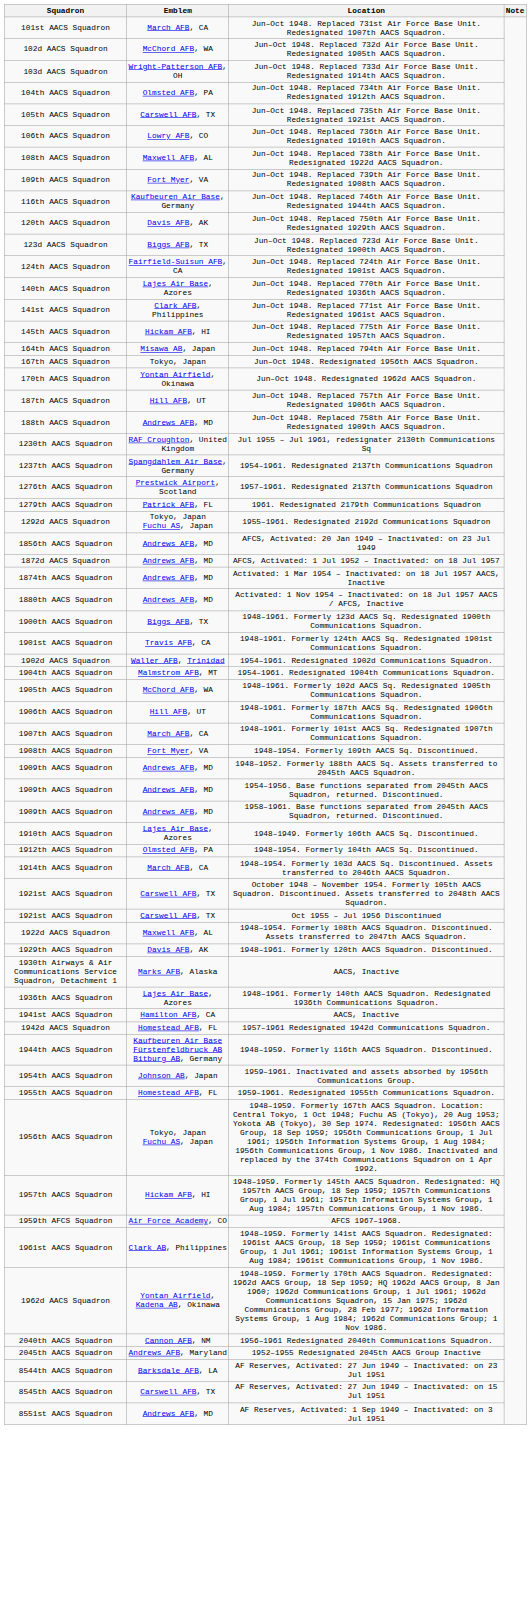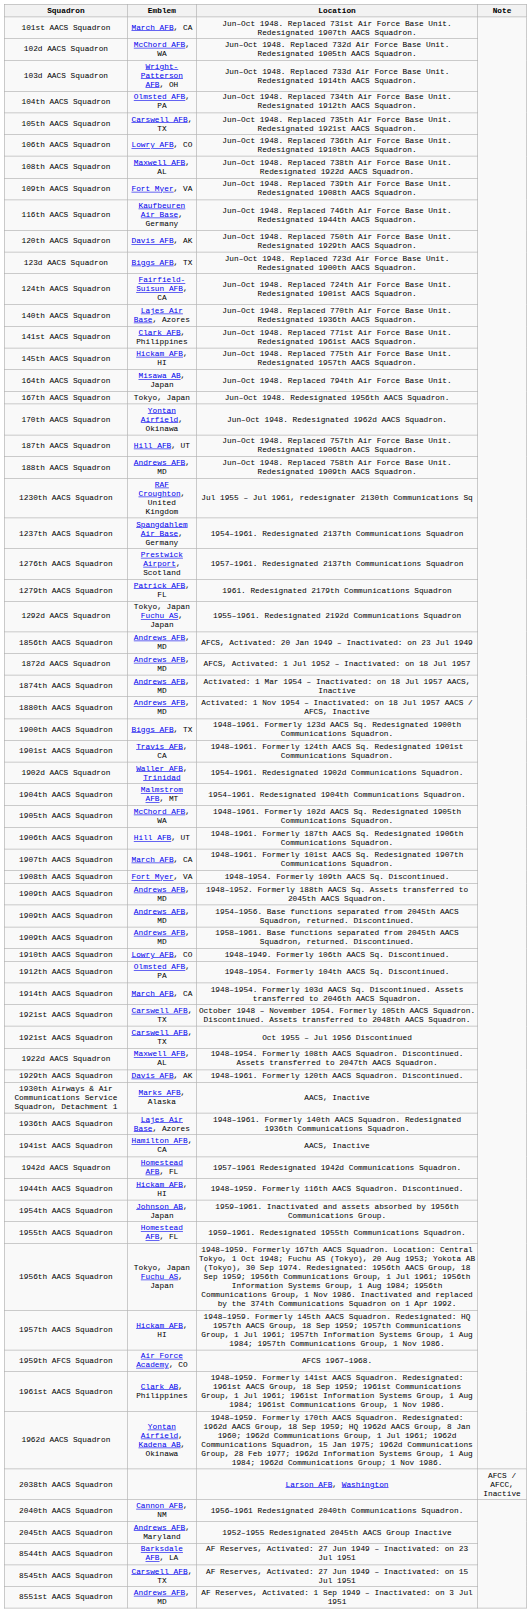 <table class="wikitable" style="text-align:center">
 <tr>
 <th>Squadron</th>
 <th>Emblem</th>
 <th>Location</th>
 <th>Note</th>
 </tr>
 <tr>
 <td>101st AACS Squadron</td>
 <td><a href='#'>March AFB</a>, CA</td>
 <td>Jun–Oct 1948. Replaced 731st Air Force Base Unit. Redesignated 1907th AACS Squadron.</td>
 </tr>
 <tr>
 <td>102d AACS Squadron</td>
 <td><a href='#'>McChord AFB</a>, WA</td>
 <td>Jun–Oct 1948. Replaced 732d Air Force Base Unit. Redesignated 1905th AACS Squadron.</td>
 </tr>
 <tr>
 <td>103d AACS Squadron</td>
 <td><a href='#'>Wright-Patterson AFB</a>, OH</td>
 <td>Jun–Oct 1948. Replaced 733d Air Force Base Unit. Redesignated 1914th AACS Squadron.</td>
 </tr>
 <tr>
 <td>104th AACS Squadron</td>
 <td><a href='#'>Olmsted AFB</a>, PA</td>
 <td>Jun–Oct 1948. Replaced 734th Air Force Base Unit. Redesignated 1912th AACS Squadron.</td>
 </tr>
 <tr>
 <td>105th AACS Squadron</td>
 <td><a href='#'>Carswell AFB</a>, TX</td>
 <td>Jun–Oct 1948. Replaced 735th Air Force Base Unit. Redesignated 1921st AACS Squadron.</td>
 </tr>
 <tr>
 <td>106th AACS Squadron</td>
 <td><a href='#'>Lowry AFB</a>, CO</td>
 <td>Jun–Oct 1948. Replaced 736th Air Force Base Unit. Redesignated 1910th AACS Squadron.</td>
 </tr>
 <tr>
 <td>108th AACS Squadron</td>
 <td><a href='#'>Maxwell AFB</a>, AL</td>
 <td>Jun–Oct 1948. Replaced 738th Air Force Base Unit. Redesignated 1922d AACS Squadron.</td>
 </tr>
 <tr>
 <td>109th AACS Squadron</td>
 <td><a href='#'>Fort Myer</a>, VA</td>
 <td>Jun–Oct 1948. Replaced 739th Air Force Base Unit. Redesignated 1908th AACS Squadron.</td>
 </tr>
 <tr>
 <td>116th AACS Squadron</td>
 <td><a href='#'>Kaufbeuren Air Base</a>, Germany</td>
 <td>Jun–Oct 1948. Replaced 746th Air Force Base Unit. Redesignated 1944th AACS Squadron.</td>
 </tr>
 <tr>
 <td>120th AACS Squadron</td>
 <td><a href='#'>Davis AFB</a>, AK</td>
 <td>Jun–Oct 1948. Replaced 750th Air Force Base Unit. Redesignated 1929th AACS Squadron.</td>
 </tr>
 <tr>
 <td>123d AACS Squadron</td>
 <td><a href='#'>Biggs AFB</a>, TX</td>
 <td>Jun–Oct 1948. Replaced 723d Air Force Base Unit. Redesignated 1900th AACS Squadron.</td>
 </tr>
 <tr>
 <td>124th AACS Squadron</td>
 <td><a href='#'>Fairfield-Suisun AFB</a>, CA</td>
 <td>Jun–Oct 1948. Replaced 724th Air Force Base Unit. Redesignated 1901st AACS Squadron.</td>
 </tr>
 <tr>
 <td>140th AACS Squadron</td>
 <td><a href='#'>Lajes Air Base</a>, Azores</td>
 <td>Jun–Oct 1948. Replaced 770th Air Force Base Unit. Redesignated 1936th AACS Squadron.</td>
 </tr>
 <tr>
 <td>141st AACS Squadron</td>
 <td><a href='#'>Clark AFB</a>, Philippines</td>
 <td>Jun–Oct 1948. Replaced 771st Air Force Base Unit. Redesignated 1961st AACS Squadron.</td>
 </tr>
 <tr>
 <td>145th AACS Squadron</td>
 <td><a href='#'>Hickam AFB</a>, HI</td>
 <td>Jun–Oct 1948. Replaced 775th Air Force Base Unit. Redesignated 1957th AACS Squadron.</td>
 </tr>
 <tr>
 <td>164th AACS Squadron</td>
 <td><a href='#'>Misawa AB</a>, Japan</td>
 <td>Jun–Oct 1948. Replaced 794th Air Force Base Unit.</td>
 </tr>
 <tr>
 <td>167th AACS Squadron</td>
 <td>Tokyo, Japan</td>
 <td>Jun–Oct 1948. Redesignated 1956th AACS Squadron.</td>
 </tr>
 <tr>
 <td>170th AACS Squadron</td>
 <td><a href='#'>Yontan Airfield</a>, Okinawa</td>
 <td>Jun–Oct 1948. Redesignated 1962d AACS Squadron.</td>
 </tr>
 <tr>
 <td>187th AACS Squadron</td>
 <td><a href='#'>Hill AFB</a>, UT</td>
 <td>Jun–Oct 1948. Replaced 757th Air Force Base Unit. Redesignated 1906th AACS Squadron.</td>
 </tr>
 <tr>
 <td>188th AACS Squadron</td>
 <td><a href='#'>Andrews AFB</a>, MD</td>
 <td>Jun–Oct 1948. Replaced 758th Air Force Base Unit. Redesignated 1909th AACS Squadron.</td>
 </tr>
 <tr>
 <td>1230th AACS Squadron</td>
 <td><a href='#'>RAF Croughton</a>, United Kingdom</td>
 <td>Jul 1955 – Jul 1961, redesignater 2130th Communications Sq</td>
 </tr>
 <tr>
 <td>1237th AACS Squadron</td>
 <td><a href='#'>Spangdahlem Air Base</a>, Germany</td>
 <td>1954–1961. Redesignated 2137th Communications Squadron</td>
 </tr>
 <tr>
 <td>1276th AACS Squadron</td>
 <td><a href='#'>Prestwick Airport</a>, Scotland</td>
 <td>1957–1961. Redesignated 2137th Communications Squadron</td>
 </tr>
 <tr>
 <td>1279th AACS Squadron</td>
 <td><a href='#'>Patrick AFB</a>, FL</td>
 <td>1961. Redesignated 2179th Communications Squadron</td>
 </tr>
 <tr>
 <td>1292d AACS Squadron</td>
 <td>Tokyo, Japan<br> <a href='#'>Fuchu AS</a>, Japan</td>
 <td>1955–1961. Redesignated 2192d Communications Squadron</td>
 </tr>
 <tr>
 <td>1856th AACS Squadron</td>
 <td><a href='#'>Andrews AFB</a>, MD</td>
 <td>AFCS, Activated: 20 Jan 1949 – Inactivated: on 23 Jul 1949</td>
 </tr>
 <tr>
 <td>1872d AACS Squadron</td>
 <td><a href='#'>Andrews AFB</a>, MD</td>
 <td>AFCS, Activated: 1 Jul 1952 – Inactivated: on 18 Jul 1957</td>
 </tr>
 <tr>
 <td>1874th AACS Squadron</td>
 <td><a href='#'>Andrews AFB</a>, MD</td>
 <td>Activated: 1 Mar 1954 – Inactivated: on 18 Jul 1957 AACS, Inactive</td>
 </tr>
 <tr>
 <td>1880th AACS Squadron</td>
 <td><a href='#'>Andrews AFB</a>, MD</td>
 <td>Activated: 1 Nov 1954 – Inactivated: on 18 Jul 1957 AACS / AFCS, Inactive</td>
 </tr>
 <tr>
 <td>1900th AACS Squadron</td>
 <td><a href='#'>Biggs AFB</a>, TX</td>
 <td>1948–1961. Formerly 123d AACS Sq. Redesignated 1900th Communications Squadron.</td>
 </tr>
 <tr>
 <td>1901st AACS Squadron</td>
 <td><a href='#'>Travis AFB</a>, CA</td>
 <td>1948–1961. Formerly 124th AACS Sq. Redesignated 1901st Communications Squadron.</td>
 </tr>
 <tr>
 <td>1902d AACS Squadron</td>
 <td><a href='#'>Waller AFB</a>, <a href='#'>Trinidad</a></td>
 <td>1954–1961. Redesignated 1902d Communications Squadron.</td>
 </tr>
 <tr>
 <td>1904th AACS Squadron</td>
 <td><a href='#'>Malmstrom AFB</a>, MT</td>
 <td>1954–1961. Redesignated 1904th Communications Squadron.</td>
 </tr>
 <tr>
 <td>1905th AACS Squadron</td>
 <td><a href='#'>McChord AFB</a>, WA</td>
 <td>1948–1961. Formerly 102d AACS Sq. Redesignated 1905th Communications Squadron.</td>
 </tr>
 <tr>
 <td>1906th AACS Squadron</td>
 <td><a href='#'>Hill AFB</a>, UT</td>
 <td>1948–1961. Formerly 187th AACS Sq. Redesignated 1906th Communications Squadron.</td>
 </tr>
 <tr>
 <td>1907th AACS Squadron</td>
 <td><a href='#'>March AFB</a>, CA</td>
 <td>1948–1961. Formerly 101st AACS Sq. Redesignated 1907th Communications Squadron.</td>
 </tr>
 <tr>
 <td>1908th AACS Squadron</td>
 <td><a href='#'>Fort Myer</a>, VA</td>
 <td>1948–1954. Formerly 109th AACS Sq. Discontinued.</td>
 </tr>
 <tr>
 <td>1909th AACS Squadron</td>
 <td><a href='#'>Andrews AFB</a>, MD</td>
 <td>1948–1952. Formerly 188th AACS Sq. Assets transferred to 2045th AACS Squadron.</td>
 </tr>
 <tr>
 <td>1909th AACS Squadron</td>
 <td><a href='#'>Andrews AFB</a>, MD</td>
 <td>1954–1956. Base functions separated from 2045th AACS Squadron, returned. Discontinued.</td>
 </tr>
 <tr>
 <td>1909th AACS Squadron</td>
 <td><a href='#'>Andrews AFB</a>, MD</td>
 <td>1958–1961. Base functions separated from 2045th AACS Squadron, returned. Discontinued.</td>
 </tr>
 <tr>
 <td>1910th AACS Squadron</td>
-<td><a href='#'>Lajes Air Base</a>, Azores</td>
+<td><a href='#'>Lowry AFB</a>, CO</td>
 <td>1948–1949. Formerly 106th AACS Sq. Discontinued.</td>
 </tr>
 <tr>
 <td>1912th AACS Squadron</td>
 <td><a href='#'>Olmsted AFB</a>, PA</td>
 <td>1948–1954. Formerly 104th AACS Sq. Discontinued.</td>
 </tr>
 <tr>
 <td>1914th AACS Squadron</td>
 <td><a href='#'>March AFB</a>, CA</td>
 <td>1948–1954. Formerly 103d AACS Sq. Discontinued. Assets transferred to 2046th AACS Squadron.</td>
 </tr>
 <tr>
 <td>1921st AACS Squadron</td>
 <td><a href='#'>Carswell AFB</a>, TX</td>
 <td>October 1948 – November 1954. Formerly 105th AACS Squadron. Discontinued. Assets transferred to 2048th AACS Squadron.</td>
 </tr>
 <tr>
 <td>1921st AACS Squadron</td>
 <td><a href='#'>Carswell AFB</a>, TX</td>
 <td>Oct 1955 – Jul 1956 Discontinued</td>
 </tr>
 <tr>
 <td>1922d AACS Squadron</td>
 <td><a href='#'>Maxwell AFB</a>, AL</td>
 <td>1948–1954. Formerly 108th AACS Squadron. Discontinued. Assets transferred to 2047th AACS Squadron.</td>
 </tr>
 <tr>
 <td>1929th AACS Squadron</td>
 <td><a href='#'>Davis AFB</a>, AK</td>
 <td>1948–1961. Formerly 120th AACS Squadron. Discontinued.</td>
 </tr>
 <tr>
 <td>1930th Airways & Air Communications Service Squadron, Detachment 1</td>
 <td><a href='#'>Marks AFB</a>, Alaska</td>
 <td>AACS, Inactive</td>
 </tr>
 <tr>
 <td>1936th AACS Squadron</td>
 <td><a href='#'>Lajes Air Base</a>, Azores</td>
 <td>1948–1961. Formerly 140th AACS Squadron. Redesignated 1936th Communications Squadron.</td>
 </tr>
 <tr>
 <td>1941st AACS Squadron</td>
 <td><a href='#'>Hamilton AFB</a>, CA</td>
 <td>AACS, Inactive</td>
 </tr>
 <tr>
 <td>1942d AACS Squadron</td>
 <td><a href='#'>Homestead AFB</a>, FL</td>
 <td>1957–1961 Redesignated 1942d Communications Squadron.</td>
 </tr>
 <tr>
 <td>1944th AACS Squadron</td>
-<td><a href='#'>Kaufbeuren Air Base</a> <a href='#'>Fürstenfeldbruck AB</a> <a href='#'>Bitburg AB</a>, Germany</td>
+<td><a href='#'>Hickam AFB</a>, HI</td>
 <td>1948–1959. Formerly 116th AACS Squadron. Discontinued.</td>
 </tr>
 <tr>
 <td>1954th AACS Squadron</td>
 <td><a href='#'>Johnson AB</a>, Japan</td>
 <td>1959–1961. Inactivated and assets absorbed by 1956th Communications Group.</td>
 </tr>
 <tr>
 <td>1955th AACS Squadron</td>
 <td><a href='#'>Homestead AFB</a>, FL</td>
 <td>1959–1961. Redesignated 1955th Communications Squadron.</td>
 </tr>
 <tr>
 <td>1956th AACS Squadron</td>
 <td>Tokyo, Japan<br> <a href='#'>Fuchu AS</a>, Japan</td>
 <td>1948–1959. Formerly 167th AACS Squadron. Location: Central Tokyo, 1 Oct 1948; Fuchu AS (Tokyo), 20 Aug 1953; Yokota AB (Tokyo), 30 Sep 1974. Redesignated: 1956th AACS Group, 18 Sep 1959; 1956th Communications Group, 1 Jul 1961; 1956th Information Systems Group, 1 Aug 1984; 1956th Communications Group, 1 Nov 1986. Inactivated and replaced by the 374th Communications Squadron on 1 Apr 1992.</td>
 </tr>
 <tr>
 <td>1957th AACS Squadron</td>
 <td><a href='#'>Hickam AFB</a>, HI</td>
 <td>1948–1959. Formerly 145th AACS Squadron. Redesignated: HQ 1957th AACS Group, 18 Sep 1959; 1957th Communications Group, 1 Jul 1961; 1957th Information Systems Group, 1 Aug 1984; 1957th Communications Group, 1 Nov 1986.</td>
 </tr>
 <tr>
 <td>1959th AFCS Squadron</td>
 <td><a href='#'>Air Force Academy</a>, CO</td>
 <td>AFCS 1967–1968.</td>
 </tr>
 <tr>
 <td>1961st AACS Squadron</td>
 <td><a href='#'>Clark AB</a>, Philippines</td>
 <td>1948–1959. Formerly 141st AACS Squadron. Redesignated: 1961st AACS Group, 18 Sep 1959; 1961st Communications Group, 1 Jul 1961; 1961st Information Systems Group, 1 Aug 1984; 1961st Communications Group, 1 Nov 1986.</td>
 </tr>
 <tr>
 <td>1962d AACS Squadron</td>
 <td><a href='#'>Yontan Airfield</a>, <a href='#'>Kadena AB</a>, Okinawa</td>
 <td>1948–1959. Formerly 170th AACS Squadron. Redesignated: 1962d AACS Group, 18 Sep 1959; HQ 1962d AACS Group, 8 Jan 1960; 1962d Communications Group, 1 Jul 1961; 1962d Communications Squadron, 15 Jan 1975; 1962d Communications Group, 28 Feb 1977; 1962d Information Systems Group, 1 Aug 1984; 1962d Communications Group; 1 Nov 1986.</td>
 </tr>
 <tr>
+<td>2038th AACS Squadron</td>
+<td></td>
+<td><a href='#'>Larson AFB</a>, <a href='#'>Washington</a></td>
+<td>AFCS / AFCC, Inactive</td>
+</tr>
+<tr>
 <td>2040th AACS Squadron</td>
 <td><a href='#'>Cannon AFB</a>, NM</td>
 <td>1956–1961 Redesignated 2040th Communications Squadron.</td>
 </tr>
 <tr>
 <td>2045th AACS Squadron</td>
 <td><a href='#'>Andrews AFB</a>, Maryland</td>
 <td>1952–1955 Redesignated 2045th AACS Group Inactive</td>
 </tr>
 <tr>
 <td>8544th AACS Squadron</td>
 <td><a href='#'>Barksdale AFB</a>, LA</td>
 <td>AF Reserves, Activated: 27 Jun 1949 – Inactivated: on 23 Jul 1951</td>
 </tr>
 <tr>
 <td>8545th AACS Squadron</td>
 <td><a href='#'>Carswell AFB</a>, TX</td>
 <td>AF Reserves, Activated: 27 Jun 1949 – Inactivated: on 15 Jul 1951</td>
 </tr>
 <tr>
 <td>8551st AACS Squadron</td>
 <td><a href='#'>Andrews AFB</a>, MD</td>
 <td>AF Reserves, Activated: 1 Sep 1949 – Inactivated: on 3 Jul 1951</td>
 </tr>
 </table>
